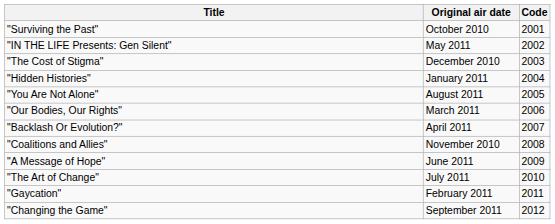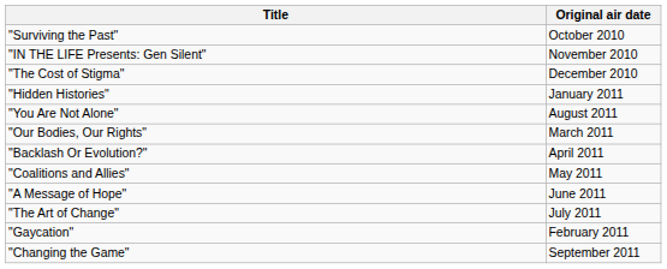 <table class="wikitable" style="text-align=center; width:95%; margin:auto;">
 <tr>
 <th>Title</th>
 <th width="140">Original air date</th>
-<th width="40">Code</th>
 </tr>
 <tr>
 <td>"Surviving the Past"</td>
 <td>October 2010</td>
-<td>2001</td>
 </tr>
 <tr>
 <td>"IN THE LIFE Presents: Gen Silent"</td>
-<td>May 2011</td>
-<td>2002</td>
+<td>November 2010</td>
 </tr>
 <tr>
 <td>"The Cost of Stigma"</td>
 <td>December 2010</td>
-<td>2003</td>
 </tr>
 <tr>
 <td>"Hidden Histories"</td>
 <td>January 2011</td>
-<td>2004</td>
 </tr>
 <tr>
 <td>"You Are Not Alone"</td>
 <td>August 2011</td>
-<td>2005</td>
 </tr>
 <tr>
 <td>"Our Bodies, Our Rights"</td>
 <td>March 2011</td>
-<td>2006</td>
 </tr>
 <tr>
 <td>"Backlash Or Evolution?"</td>
 <td>April 2011</td>
-<td>2007</td>
 </tr>
 <tr>
 <td>"Coalitions and Allies"</td>
-<td>November 2010</td>
-<td>2008</td>
+<td>May 2011</td>
 </tr>
 <tr>
 <td>"A Message of Hope"</td>
 <td>June 2011</td>
-<td>2009</td>
 </tr>
 <tr>
 <td>"The Art of Change"</td>
 <td>July 2011</td>
-<td>2010</td>
 </tr>
 <tr>
 <td>"Gaycation"</td>
 <td>February 2011</td>
-<td>2011</td>
 </tr>
 <tr>
 <td>"Changing the Game"</td>
 <td>September 2011</td>
-<td>2012</td>
 </tr>
 </table>
